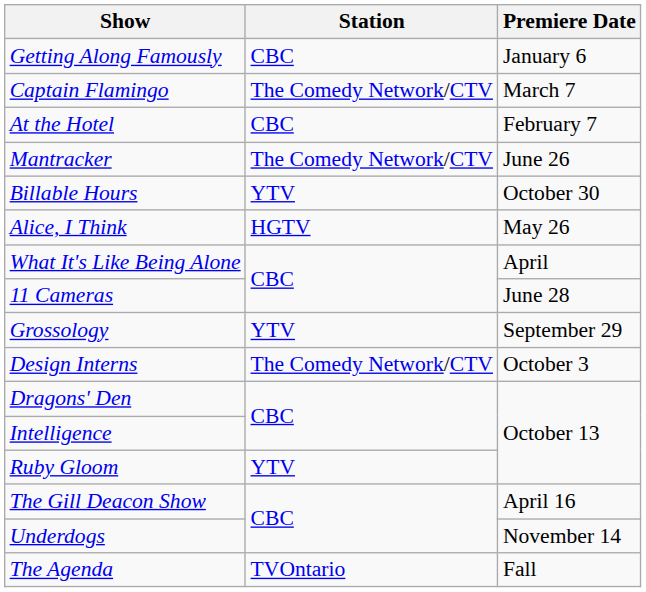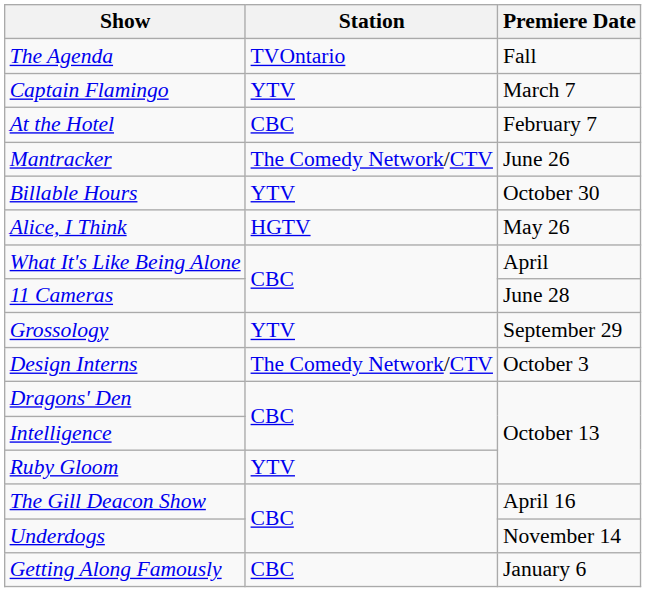 <table class="wikitable">
 <tr>
 <th>Show</th>
 <th>Station</th>
 <th>Premiere Date</th>
 </tr>
 <tr>
-<td><em><a href='#'>Getting Along Famously</a></em></td>
-<td><a href='#'>CBC</a></td>
-<td>January 6</td>
+<td><em><a href='#'>The Agenda</a></em></td>
+<td><a href='#'>TVOntario</a></td>
+<td>Fall</td>
 </tr>
 <tr>
 <td><em><a href='#'>Captain Flamingo</a></em></td>
-<td><a href='#'>The Comedy Network</a>/<a href='#'>CTV</a></td>
+<td><a href='#'>YTV</a></td>
 <td>March 7</td>
 </tr>
 <tr>
 <td><em><a href='#'>At the Hotel</a></em></td>
 <td><a href='#'>CBC</a></td>
 <td>February 7</td>
 </tr>
 <tr>
 <td><em><a href='#'>Mantracker</a></em></td>
 <td><a href='#'>The Comedy Network</a>/<a href='#'>CTV</a></td>
 <td>June 26</td>
 </tr>
 <tr>
 <td><em><a href='#'>Billable Hours</a></em></td>
 <td><a href='#'>YTV</a></td>
 <td>October 30</td>
 </tr>
 <tr>
 <td><em><a href='#'>Alice, I Think</a></em></td>
 <td><a href='#'>HGTV</a></td>
 <td>May 26</td>
 </tr>
 <tr>
 <td><em><a href='#'>What It's Like Being Alone</a></em></td>
 <td rowspan="2"><a href='#'>CBC</a></td>
 <td>April</td>
 </tr>
 <tr>
 <td><em><a href='#'>11 Cameras</a></em></td>
 <td>June 28</td>
 </tr>
 <tr>
 <td><em><a href='#'>Grossology</a></em></td>
 <td><a href='#'>YTV</a></td>
 <td>September 29</td>
 </tr>
 <tr>
 <td><em><a href='#'>Design Interns</a></em></td>
 <td><a href='#'>The Comedy Network</a>/<a href='#'>CTV</a></td>
 <td>October 3</td>
 </tr>
 <tr>
 <td><em><a href='#'>Dragons' Den</a></em></td>
 <td rowspan="2"><a href='#'>CBC</a></td>
 <td rowspan="3">October 13</td>
 </tr>
 <tr>
 <td><em><a href='#'>Intelligence</a></em></td>
 </tr>
 <tr>
 <td><em><a href='#'>Ruby Gloom</a></em></td>
 <td><a href='#'>YTV</a></td>
 </tr>
 <tr>
 <td><em><a href='#'>The Gill Deacon Show</a></em></td>
 <td rowspan="2"><a href='#'>CBC</a></td>
 <td>April 16</td>
 </tr>
 <tr>
 <td><em><a href='#'>Underdogs</a></em></td>
 <td>November 14</td>
 </tr>
 <tr>
-<td><em><a href='#'>The Agenda</a></em></td>
-<td><a href='#'>TVOntario</a></td>
-<td>Fall</td>
+<td><em><a href='#'>Getting Along Famously</a></em></td>
+<td><a href='#'>CBC</a></td>
+<td>January 6</td>
 </tr>
 </table>
